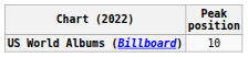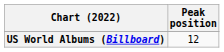 <table class="wikitable sortable plainrowheaders" style="text-align:center">
 <tr>
 <th scope="col">Chart (2022)</th>
 <th scope="col">Peak<br>position</th>
 </tr>
 <tr>
 </tr>
 <tr>
 </tr>
 <tr>
 </tr>
 <tr>
 </tr>
 <tr>
 <th scope="row">US World Albums (<em><a href='#'>Billboard</a></em>)</th>
-<td>10</td>
+<td>12</td>
 </tr>
 </table>
